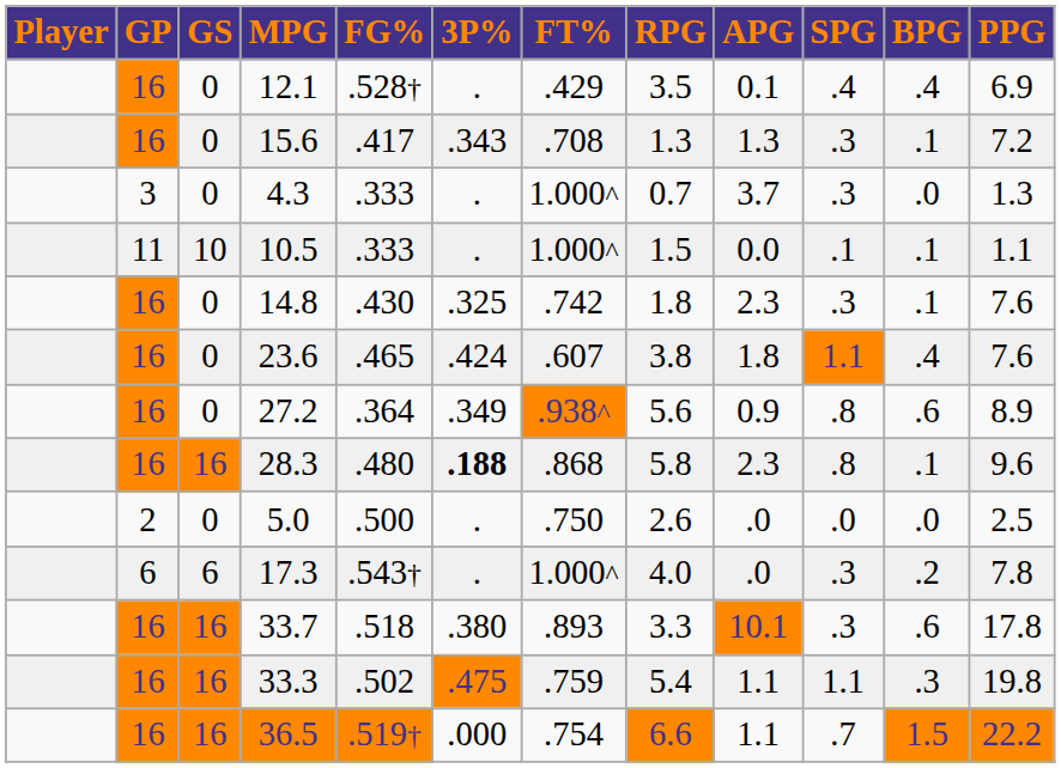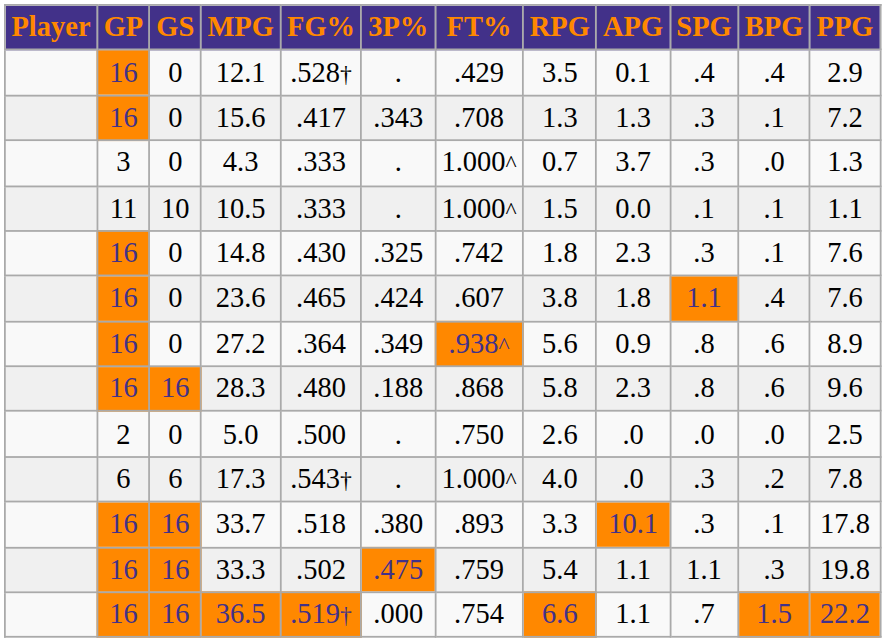 <table class="wikitable sortable" style="text-align:right;">
 <tr>
 <th style="background:#423189; color:#FF8800">Player</th>
 <th style="background:#423189; color:#FF8800">GP</th>
 <th style="background:#423189; color:#FF8800">GS</th>
 <th style="background:#423189; color:#FF8800">MPG</th>
 <th style="background:#423189; color:#FF8800">FG%</th>
 <th style="background:#423189; color:#FF8800">3P%</th>
 <th style="background:#423189; color:#FF8800">FT%</th>
 <th style="background:#423189; color:#FF8800">RPG</th>
 <th style="background:#423189; color:#FF8800">APG</th>
 <th style="background:#423189; color:#FF8800">SPG</th>
 <th style="background:#423189; color:#FF8800">BPG</th>
 <th style="background:#423189; color:#FF8800">PPG</th>
 </tr>
 <tr align="center" bgcolor="">
 <td></td>
 <td style="background:#FF8800;color:#423189;">16</td>
 <td>0</td>
 <td>12.1</td>
 <td>.528<small>†</small></td>
 <td>.</td>
 <td>.429</td>
 <td>3.5</td>
 <td>0.1</td>
 <td>.4</td>
 <td>.4</td>
-<td>6.9</td>
+<td>2.9</td>
 </tr>
 <tr align="center" bgcolor="#f0f0f0">
 <td></td>
 <td style="background:#FF8800;color:#423189;">16</td>
 <td>0</td>
 <td>15.6</td>
 <td>.417</td>
 <td>.343</td>
 <td>.708</td>
 <td>1.3</td>
 <td>1.3</td>
 <td>.3</td>
 <td>.1</td>
 <td>7.2</td>
 </tr>
 <tr align="center" bgcolor="">
 <td></td>
 <td>3</td>
 <td>0</td>
 <td>4.3</td>
 <td>.333</td>
 <td>.</td>
 <td>1.000<small>^</small></td>
 <td>0.7</td>
 <td>3.7</td>
 <td>.3</td>
 <td>.0</td>
 <td>1.3</td>
 </tr>
 <tr align="center" bgcolor="#f0f0f0">
 <td></td>
 <td>11</td>
 <td>10</td>
 <td>10.5</td>
 <td>.333</td>
 <td>.</td>
 <td>1.000<small>^</small></td>
 <td>1.5</td>
 <td>0.0</td>
 <td>.1</td>
 <td>.1</td>
 <td>1.1</td>
 </tr>
 <tr align="center" bgcolor="">
 <td></td>
 <td style="background:#FF8800;color:#423189;">16</td>
 <td>0</td>
 <td>14.8</td>
 <td>.430</td>
 <td>.325</td>
 <td>.742</td>
 <td>1.8</td>
 <td>2.3</td>
 <td>.3</td>
 <td>.1</td>
 <td>7.6</td>
 </tr>
 <tr align="center" bgcolor="#f0f0f0">
 <td></td>
 <td style="background:#FF8800;color:#423189;">16</td>
 <td>0</td>
 <td>23.6</td>
 <td>.465</td>
 <td>.424</td>
 <td>.607</td>
 <td>3.8</td>
 <td>1.8</td>
 <td style="background:#FF8800;color:#423189;">1.1</td>
 <td>.4</td>
 <td>7.6</td>
 </tr>
 <tr align="center" bgcolor="">
 <td></td>
 <td style="background:#FF8800;color:#423189;">16</td>
 <td>0</td>
 <td>27.2</td>
 <td>.364</td>
 <td>.349</td>
 <td style="background:#FF8800;color:#423189;">.938<small>^</small></td>
 <td>5.6</td>
 <td>0.9</td>
 <td>.8</td>
 <td>.6</td>
 <td>8.9</td>
 </tr>
 <tr align="center" bgcolor="#f0f0f0">
 <td></td>
 <td style="background:#FF8800;color:#423189;">16</td>
 <td style="background:#FF8800;color:#423189;">16</td>
 <td>28.3</td>
 <td>.480</td>
-<td><strong>.188</strong></td>
+<td>.188</td>
 <td>.868</td>
 <td>5.8</td>
 <td>2.3</td>
 <td>.8</td>
-<td>.1</td>
+<td>.6</td>
 <td>9.6</td>
 </tr>
 <tr align="center" bgcolor="">
 <td></td>
 <td>2</td>
 <td>0</td>
 <td>5.0</td>
 <td>.500</td>
 <td>.</td>
 <td>.750</td>
 <td>2.6</td>
 <td>.0</td>
 <td>.0</td>
 <td>.0</td>
 <td>2.5</td>
 </tr>
 <tr align="center" bgcolor="#f0f0f0">
 <td></td>
 <td>6</td>
 <td>6</td>
 <td>17.3</td>
 <td>.543<small>†</small></td>
 <td>.</td>
 <td>1.000<small>^</small></td>
 <td>4.0</td>
 <td>.0</td>
 <td>.3</td>
 <td>.2</td>
 <td>7.8</td>
 </tr>
 <tr align="center" bgcolor="">
 <td></td>
 <td style="background:#FF8800;color:#423189;">16</td>
 <td style="background:#FF8800;color:#423189;">16</td>
 <td>33.7</td>
 <td>.518</td>
 <td>.380</td>
 <td>.893</td>
 <td>3.3</td>
 <td style="background:#FF8800;color:#423189;">10.1</td>
 <td>.3</td>
-<td>.6</td>
+<td>.1</td>
 <td>17.8</td>
 </tr>
 <tr align="center" bgcolor="#f0f0f0">
 <td></td>
 <td style="background:#FF8800;color:#423189;">16</td>
 <td style="background:#FF8800;color:#423189;">16</td>
 <td>33.3</td>
 <td>.502</td>
 <td style="background:#FF8800;color:#423189;">.475</td>
 <td>.759</td>
 <td>5.4</td>
 <td>1.1</td>
 <td>1.1</td>
 <td>.3</td>
 <td>19.8</td>
 </tr>
 <tr align="center" bgcolor="">
 <td></td>
 <td style="background:#FF8800;color:#423189;">16</td>
 <td style="background:#FF8800;color:#423189;">16</td>
 <td style="background:#FF8800;color:#423189;">36.5</td>
 <td style="background:#FF8800;color:#423189;">.519<small>†</small></td>
 <td>.000</td>
 <td>.754</td>
 <td style="background:#FF8800;color:#423189;">6.6</td>
 <td>1.1</td>
 <td>.7</td>
 <td style="background:#FF8800;color:#423189;">1.5</td>
 <td style="background:#FF8800;color:#423189;">22.2</td>
 </tr>
 </table>
